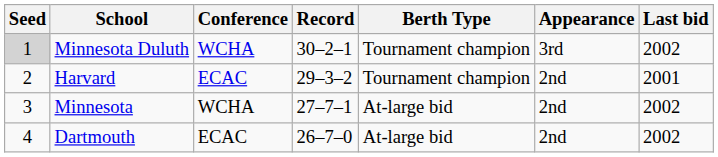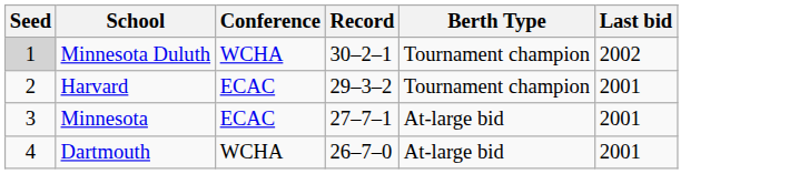 <table class="wikitable">
 <tr>
 <th>Seed</th>
 <th>School</th>
 <th>Conference</th>
 <th>Record</th>
 <th>Berth Type</th>
-<th>Appearance</th>
 <th>Last bid</th>
 </tr>
 <tr>
 <td align=center style="background: lightgrey;">1</td>
 <td><a href='#'>Minnesota Duluth</a></td>
 <td><a href='#'>WCHA</a></td>
 <td>30–2–1</td>
 <td>Tournament champion</td>
-<td>3rd</td>
 <td>2002</td>
 </tr>
 <tr>
 <td align=center>2</td>
 <td><a href='#'>Harvard</a></td>
 <td><a href='#'>ECAC</a></td>
 <td>29–3–2</td>
 <td>Tournament champion</td>
-<td>2nd</td>
 <td>2001</td>
 </tr>
 <tr>
 <td align=center>3</td>
 <td><a href='#'>Minnesota</a></td>
-<td>WCHA</td>
+<td><a href='#'>ECAC</a></td>
 <td>27–7–1</td>
 <td>At-large bid</td>
-<td>2nd</td>
-<td>2002</td>
+<td>2001</td>
 </tr>
 <tr>
 <td align=center>4</td>
 <td><a href='#'>Dartmouth</a></td>
-<td>ECAC</td>
+<td>WCHA</td>
 <td>26–7–0</td>
 <td>At-large bid</td>
-<td>2nd</td>
-<td>2002</td>
+<td>2001</td>
 </tr>
 </table>
